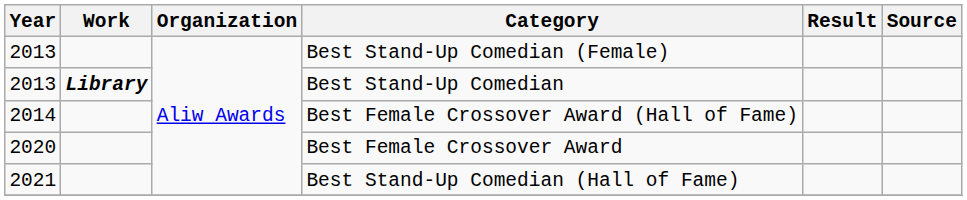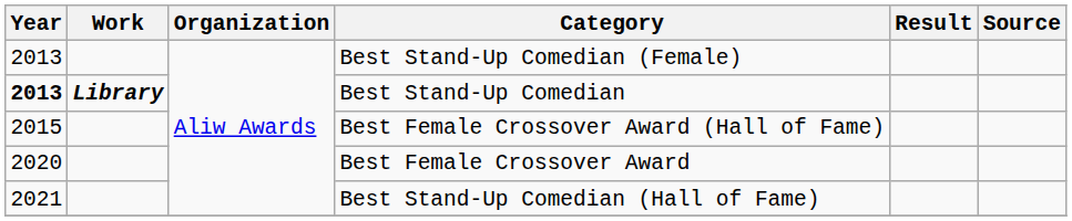 <table class="wikitable">
 <tr>
 <th>Year</th>
 <th>Work</th>
 <th>Organization</th>
 <th>Category</th>
 <th>Result</th>
 <th>Source </th>
 </tr>
 <tr>
 <td>2013</td>
 <td></td>
 <td rowspan="5"><a href='#'>Aliw Awards</a></td>
 <td>Best Stand-Up Comedian (Female)</td>
 <td></td>
 <td></td>
 </tr>
 <tr>
-<td>2013</td>
+<td><strong>2013</strong></td>
 <td><strong><em>Library</em></strong></td>
 <td>Best Stand-Up Comedian</td>
 <td></td>
 <td></td>
 </tr>
 <tr>
-<td>2014</td>
+<td>2015</td>
 <td></td>
 <td>Best Female Crossover Award (Hall of Fame)</td>
 <td></td>
 <td></td>
 </tr>
 <tr>
 <td>2020</td>
 <td></td>
 <td>Best Female Crossover Award</td>
 <td></td>
 <td></td>
 </tr>
 <tr>
 <td>2021</td>
 <td></td>
 <td>Best Stand-Up Comedian (Hall of Fame)</td>
 <td></td>
 <td></td>
 </tr>
 <tr>
 </tr>
 </table>
